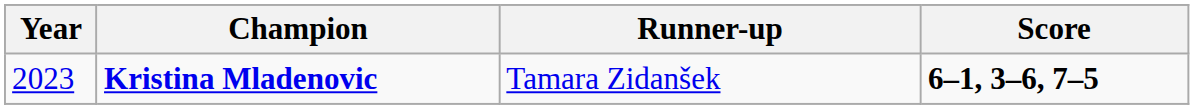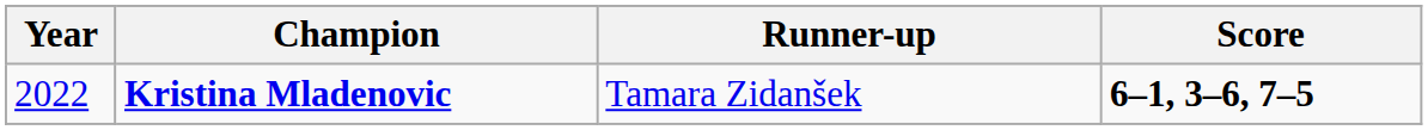 <table class="wikitable">
 <tr>
 <th style="width:40px">Year</th>
 <th style="width:200px">Champion</th>
 <th style="width:210px">Runner-up</th>
 <th style="width:130px" class="unsortable">Score</th>
 </tr>
 <tr>
-<td><a href='#'>2023</a></td>
+<td><a href='#'>2022</a></td>
 <td> <strong><a href='#'>Kristina Mladenovic</a></strong></td>
 <td> <a href='#'>Tamara Zidanšek</a></td>
 <td><strong>6–1, 3–6, 7–5</strong></td>
 </tr>
 </table>
